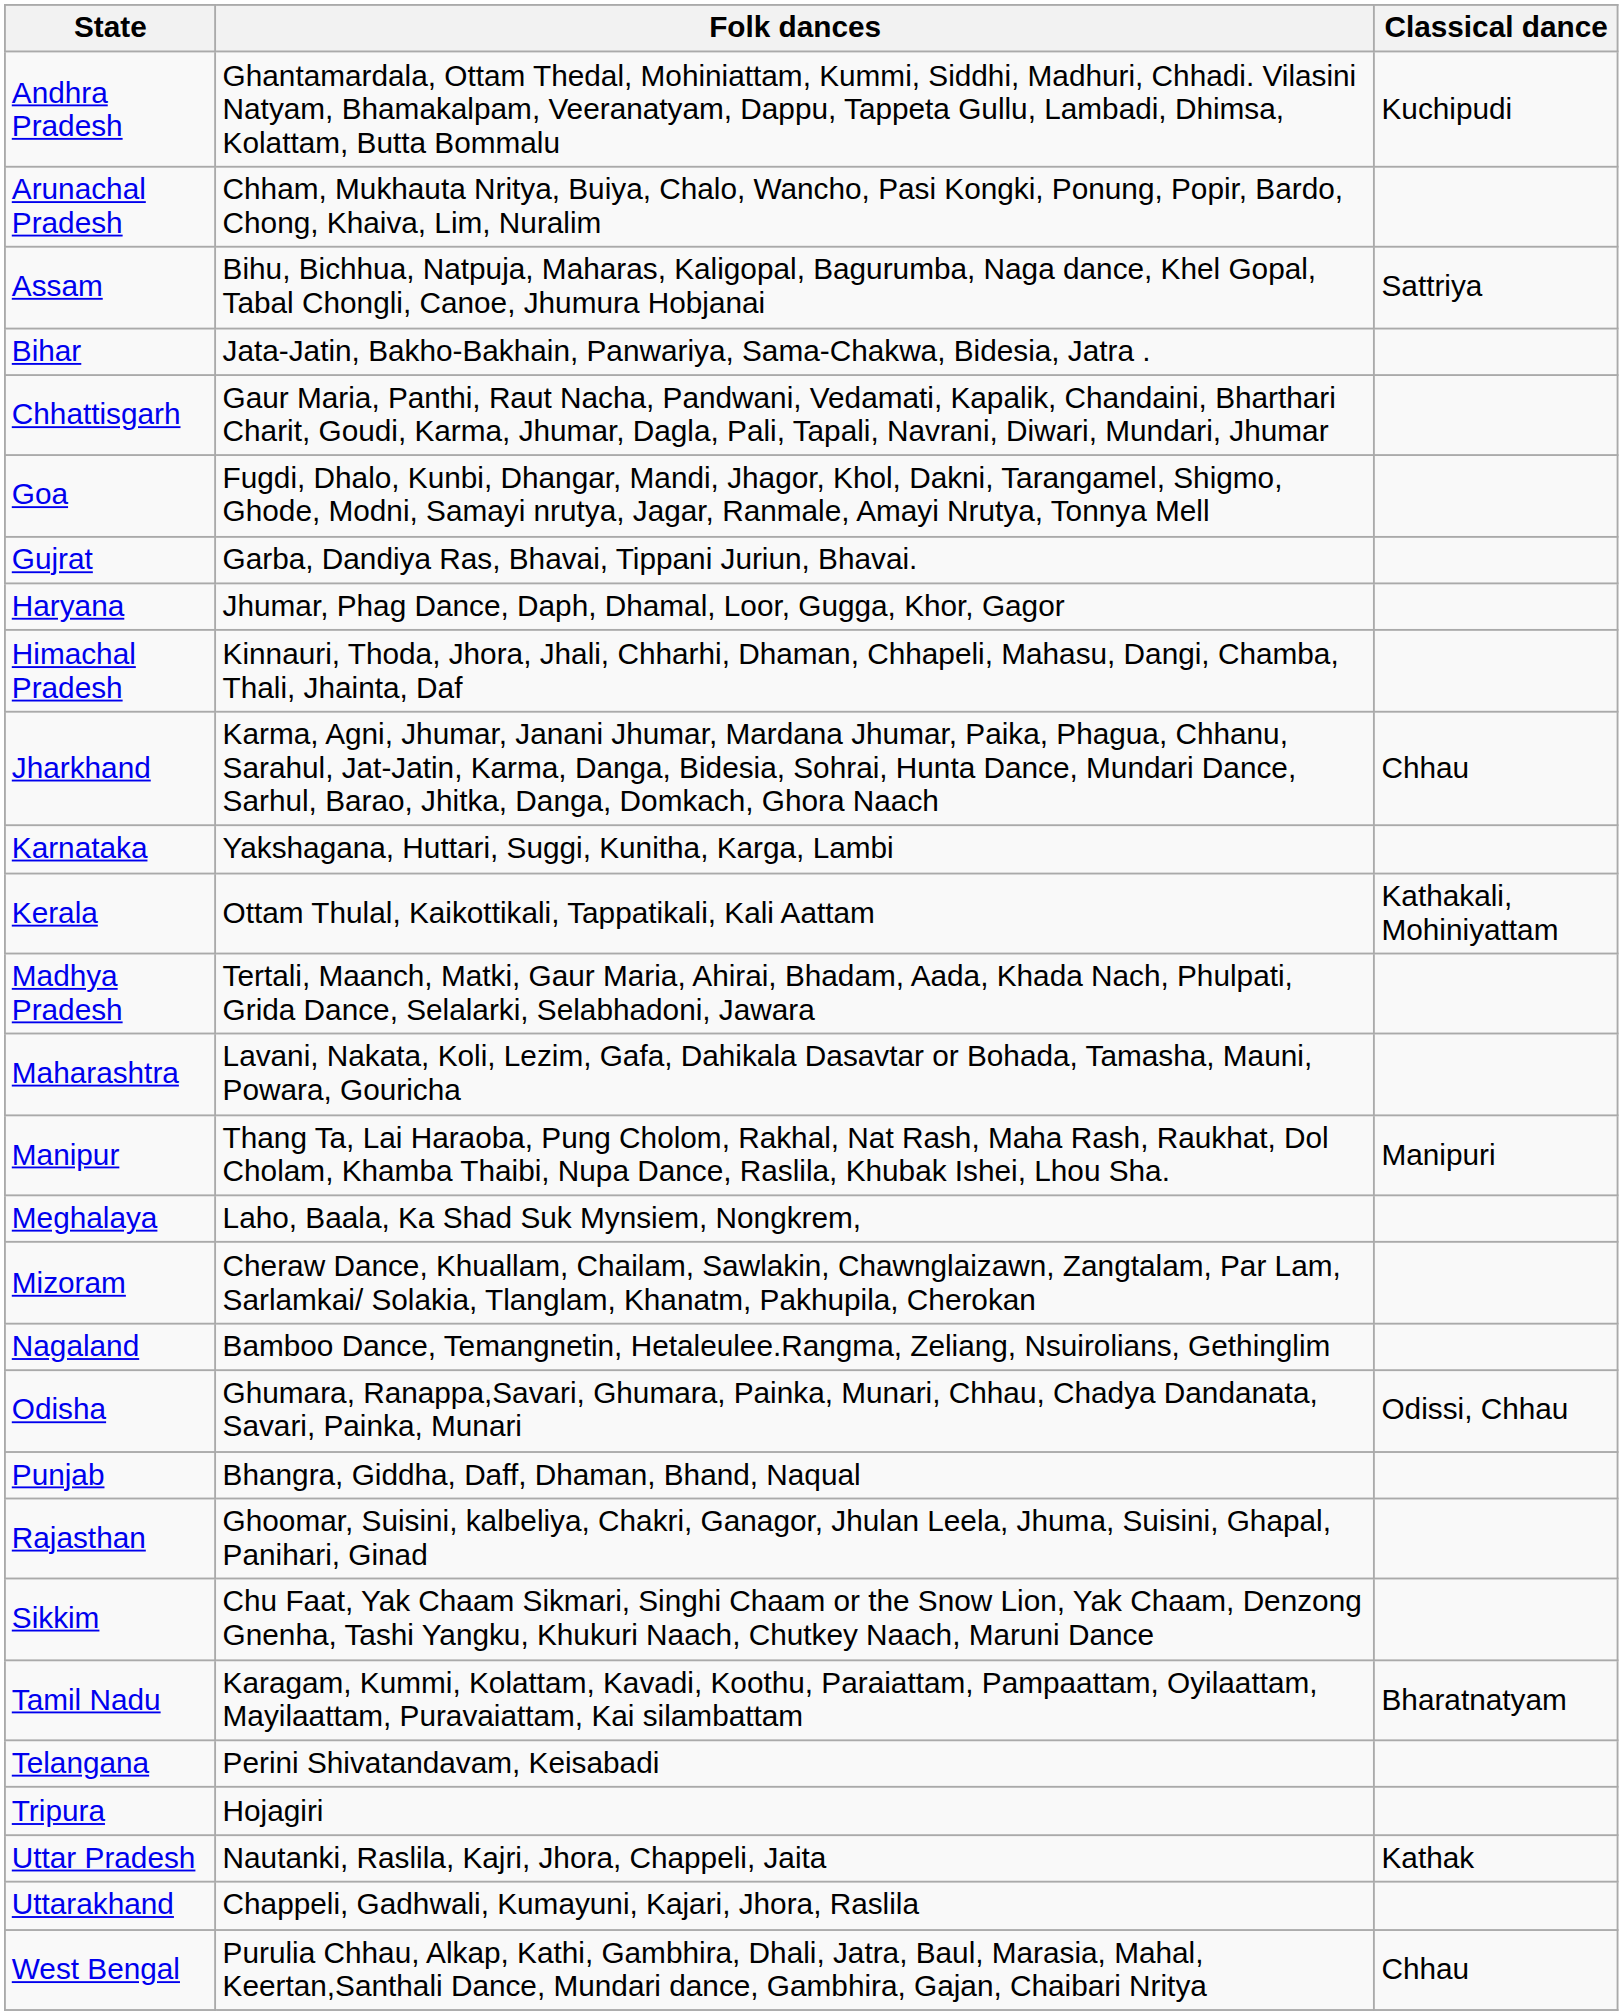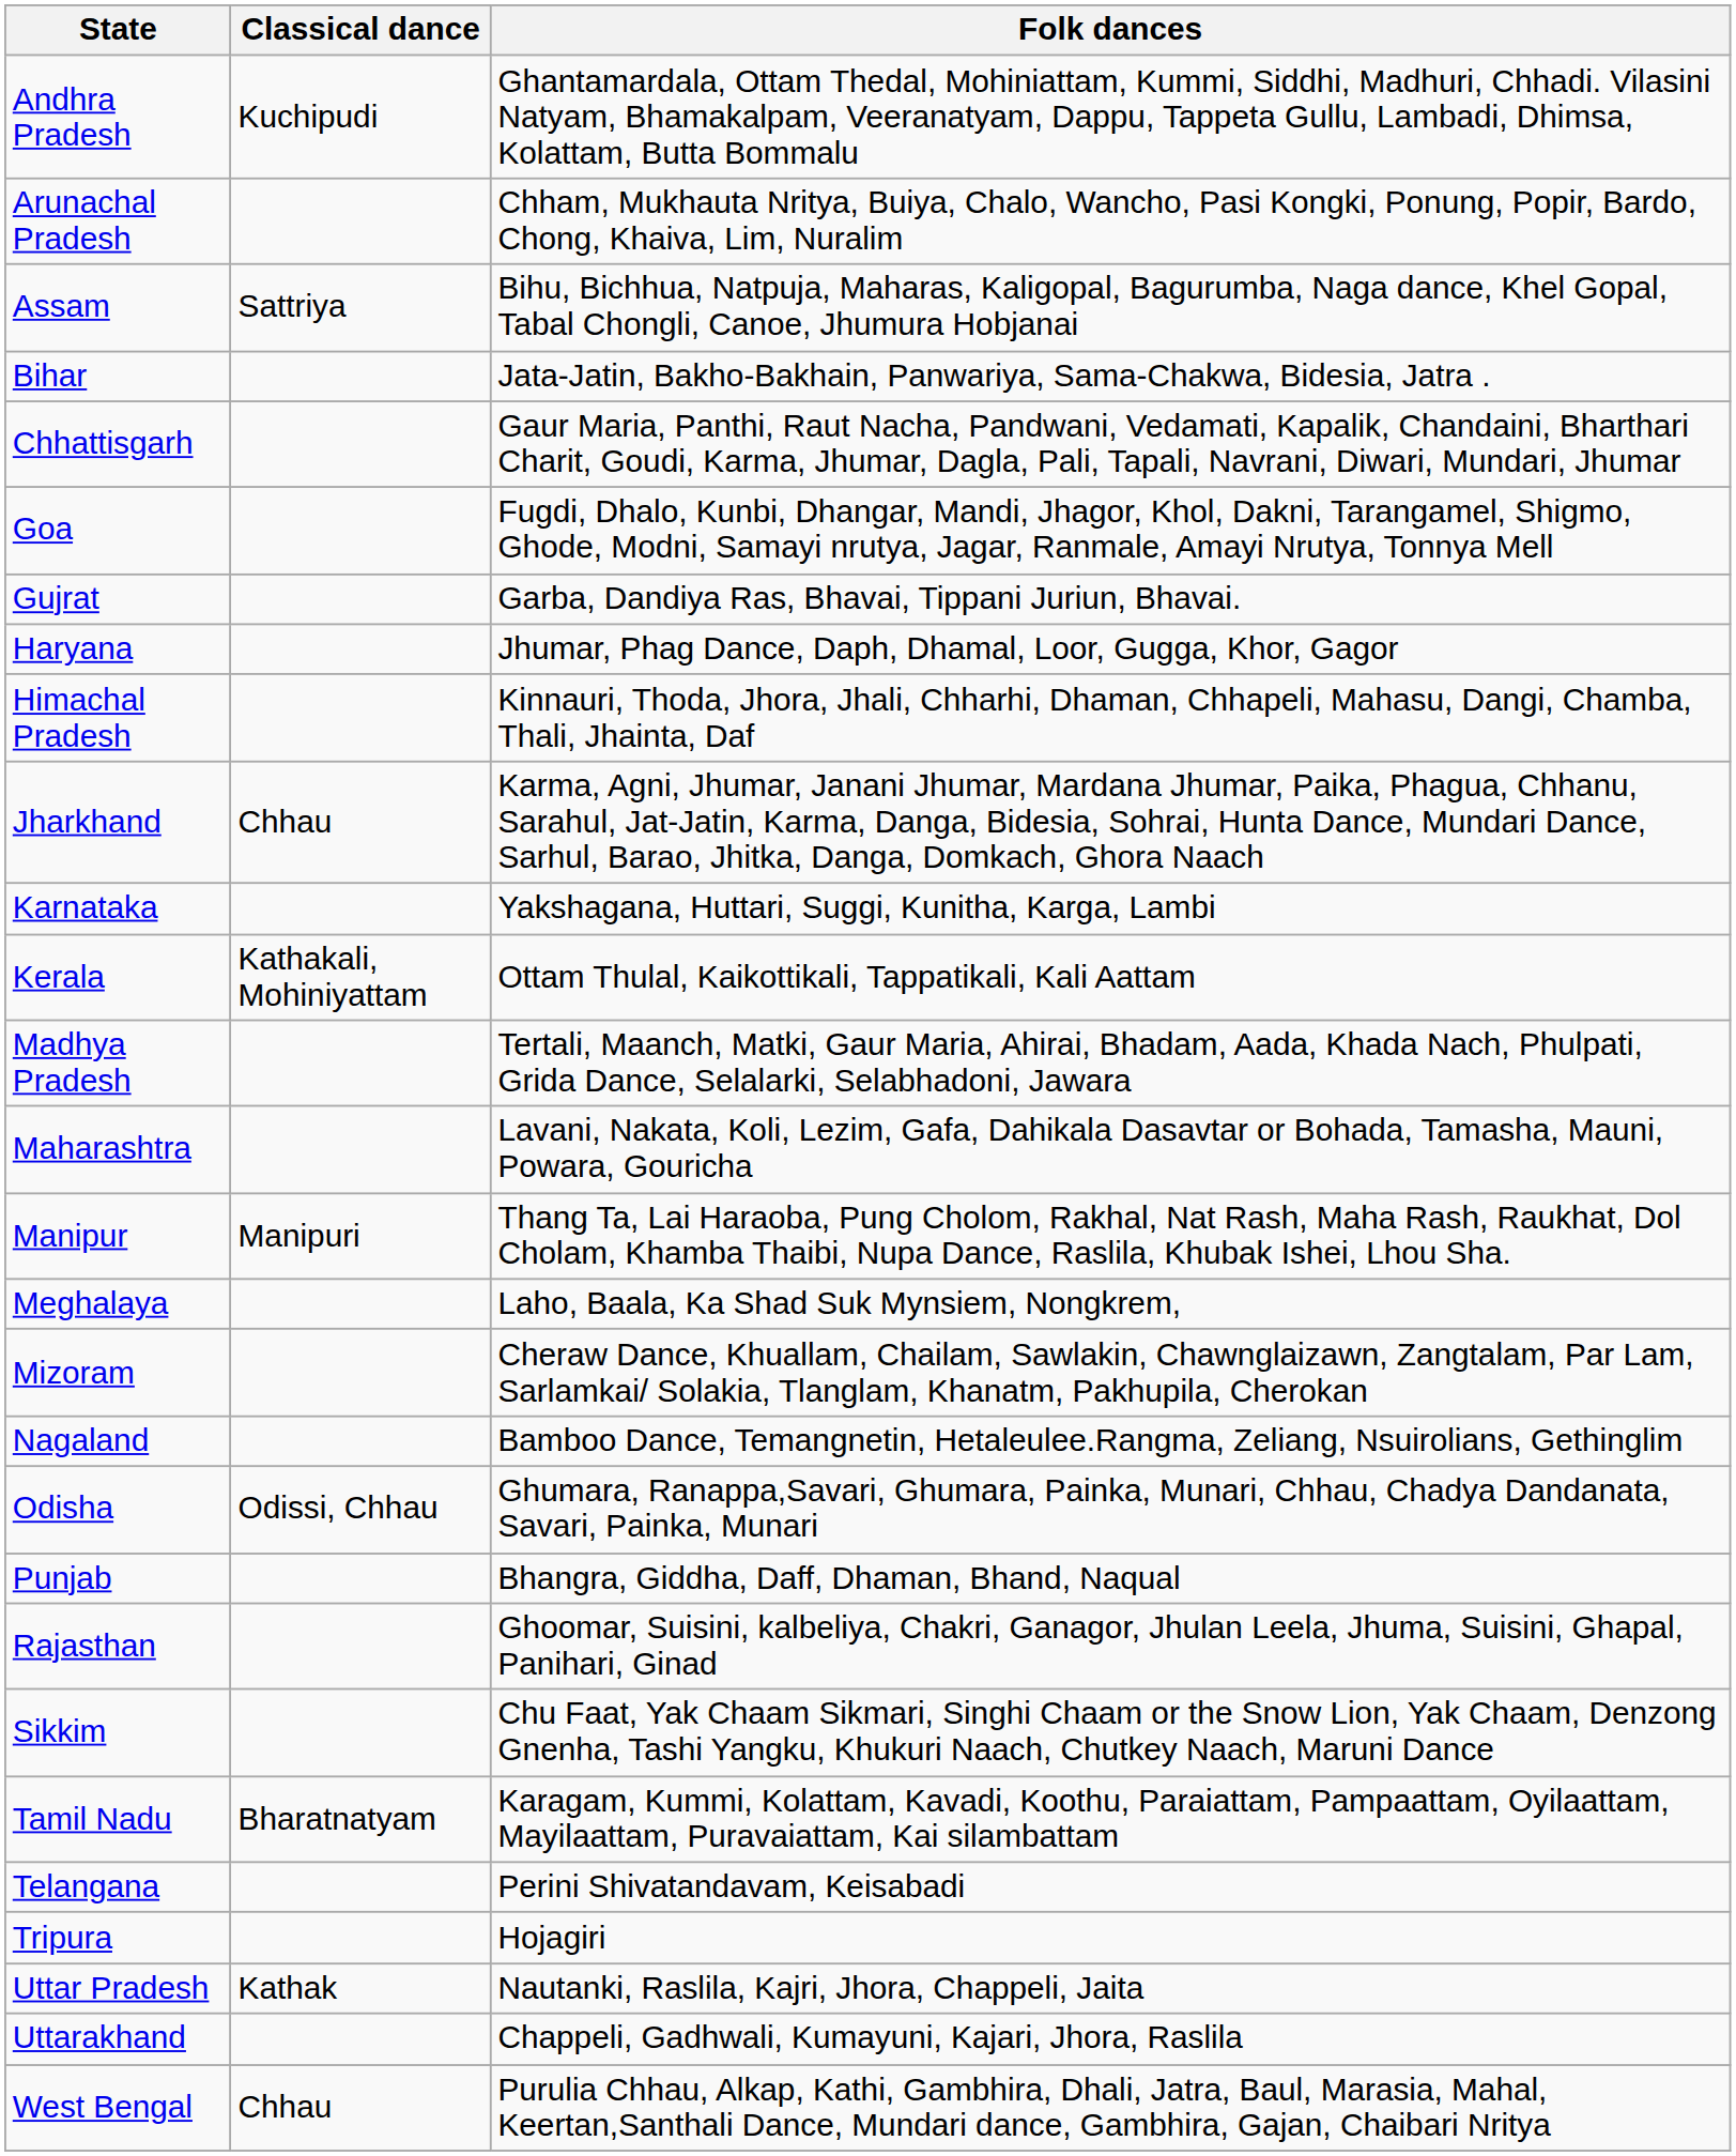 <table class="wikitable">
 <tr>
 <th>State</th>
+<th>Classical dance</th>
 <th>Folk dances</th>
-<th>Classical dance</th>
 </tr>
 <tr |->
 <td><a href='#'>Andhra Pradesh</a></td>
+<td>Kuchipudi</td>
 <td>Ghantamardala, Ottam Thedal, Mohiniattam, Kummi, Siddhi, Madhuri, Chhadi. Vilasini Natyam, Bhamakalpam, Veeranatyam, Dappu, Tappeta Gullu, Lambadi, Dhimsa, Kolattam, Butta Bommalu</td>
-<td>Kuchipudi</td>
 </tr>
 <tr>
 <td><a href='#'>Arunachal Pradesh</a></td>
+<td></td>
 <td>Chham, Mukhauta Nritya, Buiya, Chalo, Wancho, Pasi Kongki, Ponung, Popir, Bardo, Chong, Khaiva, Lim, Nuralim</td>
-<td></td>
 </tr>
 <tr>
 <td><a href='#'>Assam</a></td>
+<td>Sattriya</td>
 <td>Bihu, Bichhua, Natpuja, Maharas, Kaligopal, Bagurumba, Naga dance, Khel Gopal, Tabal Chongli, Canoe, Jhumura Hobjanai</td>
-<td>Sattriya</td>
 </tr>
 <tr>
 <td><a href='#'>Bihar</a></td>
+<td></td>
 <td>Jata-Jatin, Bakho-Bakhain, Panwariya, Sama-Chakwa, Bidesia, Jatra .</td>
-<td></td>
 </tr>
 <tr>
 <td><a href='#'>Chhattisgarh</a></td>
+<td></td>
 <td>Gaur Maria, Panthi, Raut Nacha, Pandwani, Vedamati, Kapalik, Chandaini, Bharthari Charit, Goudi, Karma, Jhumar, Dagla, Pali, Tapali, Navrani, Diwari, Mundari, Jhumar</td>
-<td></td>
 </tr>
 <tr>
 <td><a href='#'>Goa</a></td>
+<td></td>
 <td>Fugdi, Dhalo, Kunbi, Dhangar, Mandi, Jhagor, Khol, Dakni, Tarangamel, Shigmo, Ghode, Modni, Samayi nrutya, Jagar, Ranmale, Amayi Nrutya, Tonnya Mell</td>
-<td></td>
 </tr>
 <tr>
 <td><a href='#'>Gujrat</a></td>
+<td></td>
 <td>Garba, Dandiya Ras, Bhavai, Tippani Juriun, Bhavai.</td>
-<td></td>
 </tr>
 <tr>
 <td><a href='#'>Haryana</a></td>
+<td></td>
 <td>Jhumar, Phag Dance, Daph, Dhamal, Loor, Gugga, Khor, Gagor</td>
-<td></td>
 </tr>
 <tr>
 <td><a href='#'>Himachal Pradesh</a></td>
+<td></td>
 <td>Kinnauri, Thoda, Jhora, Jhali, Chharhi, Dhaman, Chhapeli, Mahasu, Dangi, Chamba, Thali, Jhainta, Daf</td>
-<td></td>
 </tr>
 <tr>
 <td><a href='#'>Jharkhand</a></td>
+<td>Chhau</td>
 <td>Karma, Agni, Jhumar, Janani Jhumar, Mardana Jhumar, Paika, Phagua, Chhanu, Sarahul, Jat-Jatin, Karma, Danga, Bidesia, Sohrai, Hunta Dance, Mundari Dance, Sarhul, Barao, Jhitka, Danga, Domkach, Ghora Naach</td>
-<td>Chhau</td>
 </tr>
 <tr>
 <td><a href='#'>Karnataka</a></td>
+<td></td>
 <td>Yakshagana, Huttari, Suggi, Kunitha, Karga, Lambi</td>
-<td></td>
 </tr>
 <tr>
 <td><a href='#'>Kerala</a></td>
+<td>Kathakali, Mohiniyattam</td>
 <td>Ottam Thulal, Kaikottikali, Tappatikali, Kali Aattam</td>
-<td>Kathakali, Mohiniyattam</td>
 </tr>
 <tr>
 <td><a href='#'>Madhya Pradesh</a></td>
+<td></td>
 <td>Tertali, Maanch, Matki, Gaur Maria, Ahirai, Bhadam, Aada, Khada Nach, Phulpati, Grida Dance, Selalarki, Selabhadoni, Jawara</td>
-<td></td>
 </tr>
 <tr>
 <td><a href='#'>Maharashtra</a></td>
+<td></td>
 <td>Lavani, Nakata, Koli, Lezim, Gafa, Dahikala Dasavtar or Bohada, Tamasha, Mauni, Powara, Gouricha</td>
-<td></td>
 </tr>
 <tr>
 <td><a href='#'>Manipur</a></td>
+<td>Manipuri</td>
 <td>Thang Ta, Lai Haraoba, Pung Cholom,  Rakhal, Nat Rash, Maha Rash, Raukhat, Dol Cholam,  Khamba Thaibi,  Nupa Dance, Raslila, Khubak Ishei, Lhou Sha.</td>
-<td>Manipuri</td>
 </tr>
 <tr>
 <td><a href='#'>Meghalaya</a></td>
+<td></td>
 <td>Laho, Baala, Ka Shad Suk Mynsiem, Nongkrem,</td>
-<td></td>
 </tr>
 <tr>
 <td><a href='#'>Mizoram</a></td>
+<td></td>
 <td>Cheraw Dance, Khuallam, Chailam, Sawlakin, Chawnglaizawn, Zangtalam, Par Lam, Sarlamkai/ Solakia, Tlanglam, Khanatm, Pakhupila, Cherokan</td>
-<td></td>
 </tr>
 <tr>
 <td><a href='#'>Nagaland</a></td>
+<td></td>
 <td>Bamboo Dance, Temangnetin, Hetaleulee.Rangma, Zeliang, Nsuirolians, Gethinglim</td>
-<td></td>
 </tr>
 <tr>
 <td><a href='#'>Odisha</a></td>
+<td>Odissi, Chhau</td>
 <td>Ghumara, Ranappa,Savari, Ghumara, Painka, Munari, Chhau, Chadya Dandanata, Savari, Painka, Munari</td>
-<td>Odissi, Chhau</td>
 </tr>
 <tr>
 <td><a href='#'>Punjab</a></td>
+<td></td>
 <td>Bhangra, Giddha, Daff, Dhaman, Bhand, Naqual</td>
-<td></td>
 </tr>
 <tr>
 <td><a href='#'>Rajasthan</a></td>
+<td></td>
 <td>Ghoomar, Suisini, kalbeliya, Chakri, Ganagor, Jhulan Leela, Jhuma, Suisini, Ghapal, Panihari, Ginad</td>
-<td></td>
 </tr>
 <tr>
 <td><a href='#'>Sikkim</a></td>
+<td></td>
 <td>Chu Faat, Yak Chaam Sikmari, Singhi Chaam or the Snow Lion, Yak Chaam, Denzong Gnenha, Tashi Yangku, Khukuri Naach,  Chutkey Naach, Maruni Dance</td>
-<td></td>
 </tr>
 <tr>
 <td><a href='#'>Tamil Nadu</a></td>
+<td>Bharatnatyam</td>
 <td>Karagam, Kummi, Kolattam, Kavadi, Koothu, Paraiattam, Pampaattam, Oyilaattam, Mayilaattam, Puravaiattam, Kai silambattam</td>
-<td>Bharatnatyam</td>
 </tr>
 <tr>
 <td><a href='#'>Telangana</a></td>
+<td></td>
 <td>Perini Shivatandavam, Keisabadi</td>
-<td></td>
 </tr>
 <tr>
 <td><a href='#'>Tripura</a></td>
+<td></td>
 <td>Hojagiri</td>
-<td></td>
 </tr>
 <tr>
 <td><a href='#'>Uttar Pradesh</a></td>
+<td>Kathak</td>
 <td>Nautanki, Raslila, Kajri, Jhora, Chappeli, Jaita</td>
-<td>Kathak</td>
 </tr>
 <tr>
 <td><a href='#'>Uttarakhand</a></td>
+<td></td>
 <td>Chappeli, Gadhwali, Kumayuni, Kajari, Jhora, Raslila</td>
-<td></td>
 </tr>
 <tr>
 <td><a href='#'>West Bengal</a></td>
+<td>Chhau</td>
 <td>Purulia Chhau, Alkap, Kathi, Gambhira, Dhali, Jatra, Baul, Marasia, Mahal, Keertan,Santhali Dance, Mundari dance, Gambhira, Gajan, Chaibari Nritya</td>
-<td>Chhau</td>
 </tr>
 </table>
